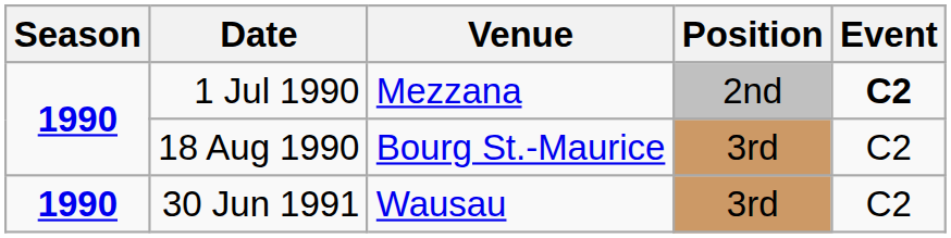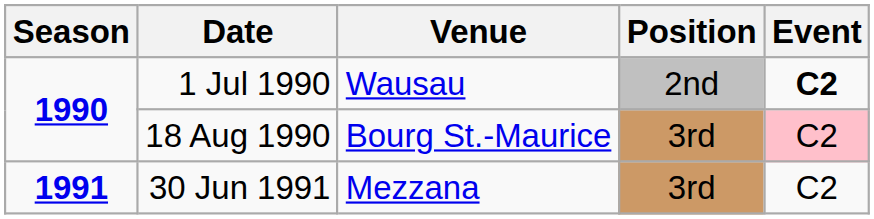 <table class="wikitable" style="text-align:center; font-size:95%;">
 <tr>
 <th>Season</th>
 <th>Date</th>
 <th>Venue</th>
 <th>Position</th>
 <th>Event</th>
 </tr>
 <tr>
 <td rowspan=2><strong><a href='#'>1990</a></strong></td>
 <td align=right>1 Jul 1990</td>
-<td align=left><a href='#'>Mezzana</a></td>
+<td align=left><a href='#'>Wausau</a></td>
 <td bgcolor=silver>2nd</td>
 <td><strong>C2</strong></td>
 </tr>
 <tr>
 <td align=right>18 Aug 1990</td>
 <td align=left><a href='#'>Bourg St.-Maurice</a></td>
 <td bgcolor=cc9966>3rd</td>
-<td>C2</td>
+<td style="background: pink;">C2</td>
 </tr>
 <tr>
-<td><strong><a href='#'>1990</a></strong></td>
+<td><strong><a href='#'>1991</a></strong></td>
 <td align=right>30 Jun 1991</td>
-<td align=left><a href='#'>Wausau</a></td>
+<td align=left><a href='#'>Mezzana</a></td>
 <td bgcolor=cc9966>3rd</td>
 <td>C2</td>
 </tr>
 </table>
